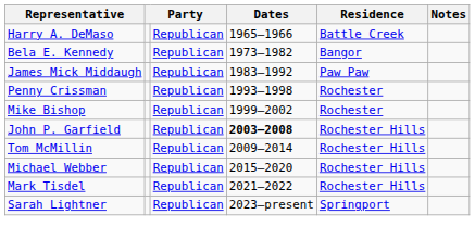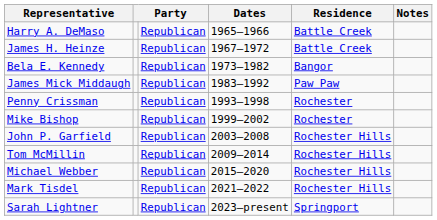 <table class=wikitable>
 <tr valign=bottom>
 <th>Representative</th>
 <th colspan="2">Party</th>
 <th>Dates</th>
 <th>Residence</th>
 <th>Notes</th>
 </tr>
 <tr>
 <td><a href='#'>Harry A. DeMaso</a></td>
 <td bgcolor=></td>
 <td><a href='#'>Republican</a></td>
 <td>1965–1966</td>
+<td><a href='#'>Battle Creek</a></td>
+<td></td>
+</tr>
+<tr>
+<td><a href='#'>James H. Heinze</a></td>
+<td bgcolor=></td>
+<td><a href='#'>Republican</a></td>
+<td>1967–1972</td>
 <td><a href='#'>Battle Creek</a></td>
 <td></td>
 </tr>
 <tr>
 <td><a href='#'>Bela E. Kennedy</a></td>
 <td bgcolor=></td>
 <td><a href='#'>Republican</a></td>
 <td>1973–1982</td>
 <td><a href='#'>Bangor</a></td>
 <td></td>
 </tr>
 <tr>
 <td><a href='#'>James Mick Middaugh</a></td>
 <td bgcolor=></td>
 <td><a href='#'>Republican</a></td>
 <td>1983–1992</td>
 <td><a href='#'>Paw Paw</a></td>
 <td></td>
 </tr>
 <tr>
 <td><a href='#'>Penny Crissman</a></td>
 <td bgcolor=></td>
 <td><a href='#'>Republican</a></td>
 <td>1993–1998</td>
 <td><a href='#'>Rochester</a></td>
 <td></td>
 </tr>
 <tr>
 <td><a href='#'>Mike Bishop</a></td>
 <td bgcolor=></td>
 <td><a href='#'>Republican</a></td>
 <td>1999–2002</td>
 <td><a href='#'>Rochester</a></td>
 <td></td>
 </tr>
 <tr>
 <td><a href='#'>John P. Garfield</a></td>
 <td bgcolor=></td>
 <td><a href='#'>Republican</a></td>
-<td><strong>2003–2008</strong></td>
+<td>2003–2008</td>
 <td><a href='#'>Rochester Hills</a></td>
 <td></td>
 </tr>
 <tr>
 <td><a href='#'>Tom McMillin</a></td>
 <td bgcolor=></td>
 <td><a href='#'>Republican</a></td>
 <td>2009–2014</td>
 <td><a href='#'>Rochester Hills</a></td>
 <td></td>
 </tr>
 <tr>
 <td><a href='#'>Michael Webber</a></td>
 <td bgcolor=></td>
 <td><a href='#'>Republican</a></td>
 <td>2015–2020</td>
 <td><a href='#'>Rochester Hills</a></td>
 <td></td>
 </tr>
 <tr>
 <td><a href='#'>Mark Tisdel</a></td>
 <td bgcolor=></td>
 <td><a href='#'>Republican</a></td>
 <td>2021–2022</td>
 <td><a href='#'>Rochester Hills</a></td>
 <td></td>
 </tr>
 <tr>
 <td><a href='#'>Sarah Lightner</a></td>
 <td bgcolor=></td>
 <td><a href='#'>Republican</a></td>
 <td>2023–present</td>
 <td><a href='#'>Springport</a></td>
 <td></td>
 </tr>
 </table>
